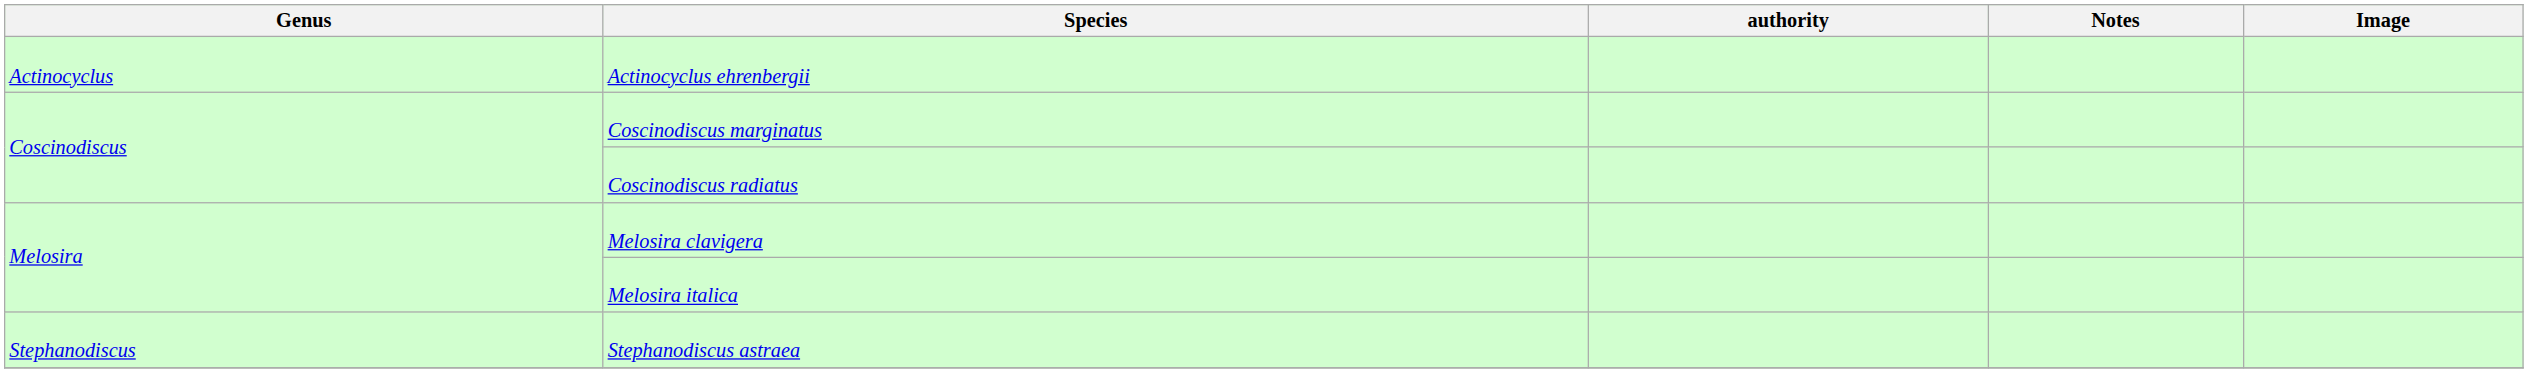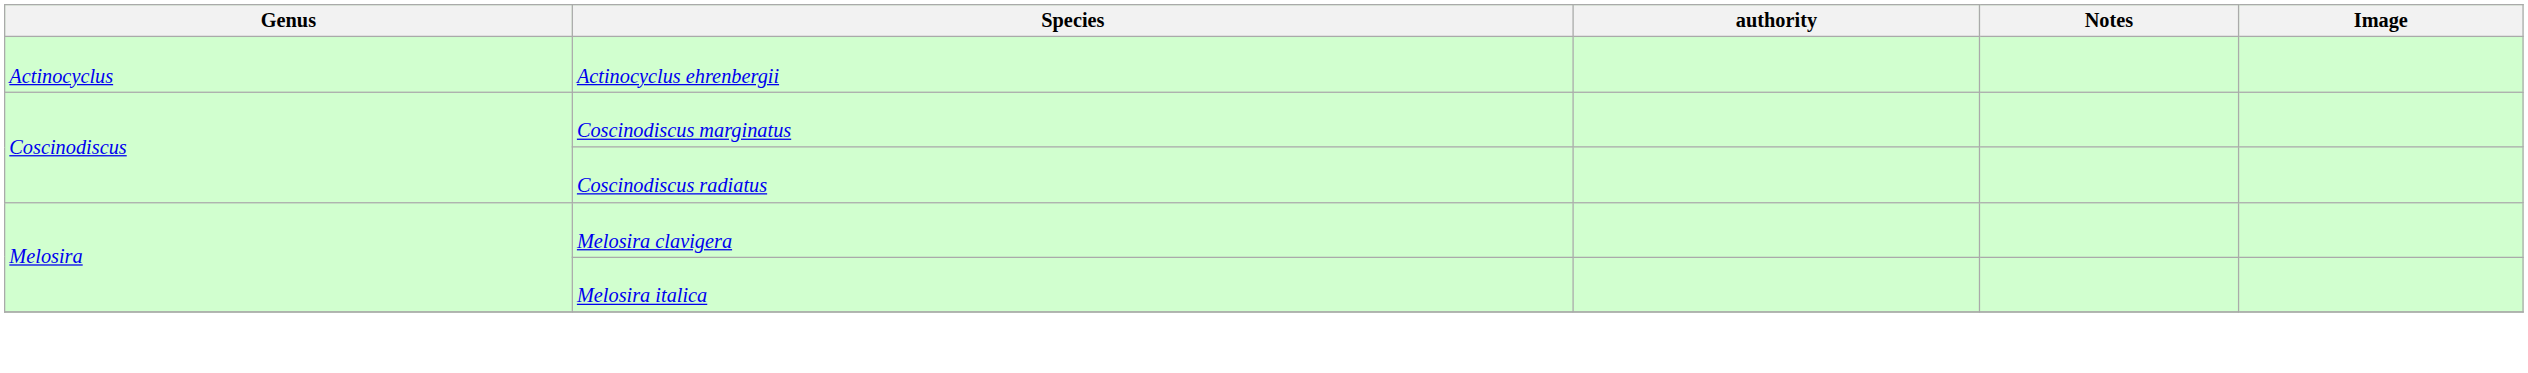 <table class="wikitable" align="center" width="100%" style="background:#D1FFCF;">
 <tr>
 <th>Genus</th>
 <th>Species</th>
 <th>authority</th>
 <th>Notes</th>
 <th>Image</th>
 </tr>
 <tr>
 <td><br><em><a href='#'>Actinocyclus</a></em></td>
 <td><br><em><a href='#'>Actinocyclus ehrenbergii</a></em></td>
 <td></td>
 <td></td>
 </tr>
 <tr>
 <td rowspan=2><em><a href='#'>Coscinodiscus</a></em></td>
 <td><br><em><a href='#'>Coscinodiscus marginatus</a></em></td>
 <td></td>
 <td></td>
 <td></td>
 </tr>
 <tr>
 <td><br><em><a href='#'>Coscinodiscus radiatus</a></em></td>
 <td></td>
 <td></td>
 <td></td>
 </tr>
 <tr>
 <td rowspan=2><em><a href='#'>Melosira</a></em></td>
 <td><br><em><a href='#'>Melosira clavigera</a></em></td>
 <td></td>
 <td></td>
 <td></td>
 </tr>
 <tr>
 <td><br><em><a href='#'>Melosira italica</a></em></td>
 <td></td>
 <td></td>
 <td></td>
 </tr>
 <tr>
-<td><br><em><a href='#'>Stephanodiscus</a></em></td>
-<td><br><em><a href='#'>Stephanodiscus astraea</a></em></td>
-<td></td>
-<td></td>
-<td></td>
-</tr>
-<tr>
 </tr>
 </table>
